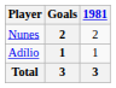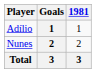 <table class="wikitable sortable" style="text-align:center;">
 <tr>
 <th>Player</th>
 <th>Goals</th>
 <th><a href='#'>1981</a></th>
 </tr>
 <tr>
+<td align="left"> <a href='#'>Adílio</a></td>
+<th>1</th>
+<td>1</td>
+</tr>
+<tr>
 <td align="left"> <a href='#'>Nunes</a></td>
 <th>2</th>
 <td>2</td>
-</tr>
-<tr>
-<td align="left"> <a href='#'>Adílio</a></td>
-<th>1</th>
-<td>1</td>
 </tr>
 <tr class="sortbottom">
 <th>Total</th>
 <th>3</th>
 <th>3</th>
 </tr>
 </table>
